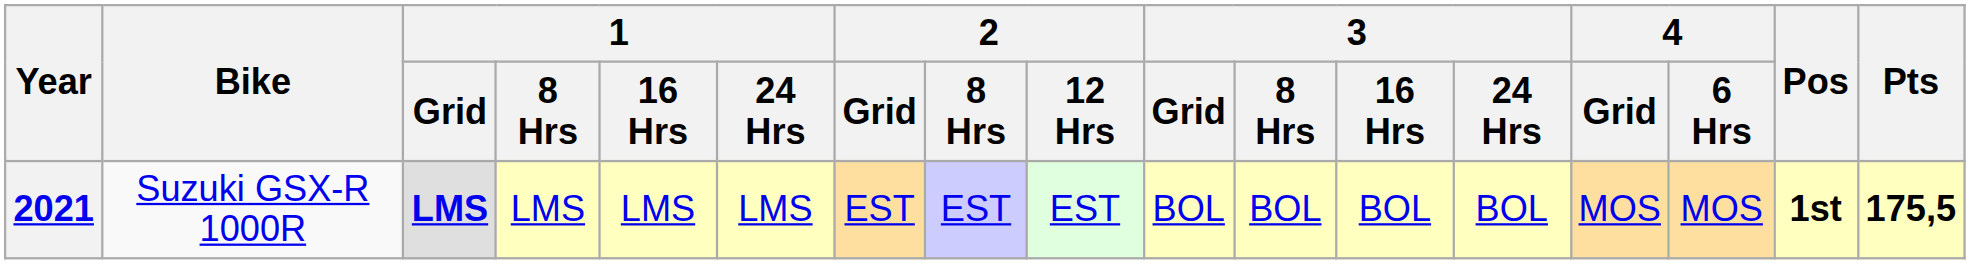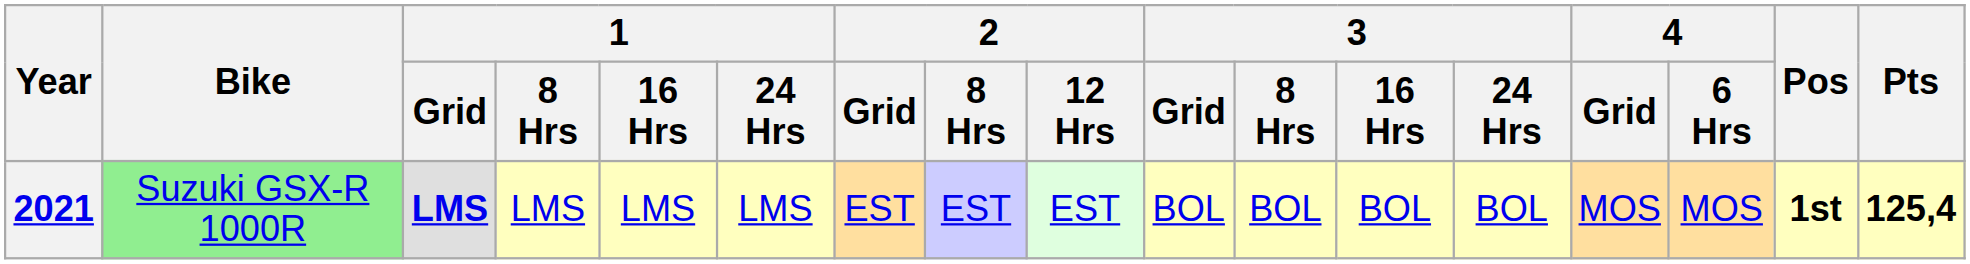 <table class="wikitable" style="text-align:center">
 <tr>
 <th rowspan=2>Year</th>
 <th rowspan=2>Bike</th>
 <th colspan=4>1</th>
 <th colspan=3>2</th>
 <th colspan=4>3</th>
 <th colspan=2>4</th>
 <th rowspan=2>Pos</th>
 <th rowspan=2>Pts</th>
 </tr>
 <tr>
 <th>Grid</th>
 <th>8 Hrs</th>
 <th>16 Hrs</th>
 <th>24 Hrs</th>
 <th>Grid</th>
 <th>8 Hrs</th>
 <th>12 Hrs</th>
 <th>Grid</th>
 <th>8 Hrs</th>
 <th>16 Hrs</th>
 <th>24 Hrs</th>
 <th>Grid</th>
 <th>6 Hrs</th>
 </tr>
 <tr>
 <th><a href='#'>2021</a></th>
-<td><a href='#'>Suzuki GSX-R 1000R</a></td>
+<td style="background: lightgreen;"><a href='#'>Suzuki GSX-R 1000R</a></td>
 <td style="background:#dfdfdf;"><strong><a href='#'>LMS</a><br></strong></td>
 <td style="background:#FFFFBF;"><a href='#'>LMS</a><br></td>
 <td style="background:#FFFFBF;"><a href='#'>LMS</a><br></td>
 <td style="background:#FFFFBF;"><a href='#'>LMS</a><br></td>
 <td style="background:#ffdf9f;"><a href='#'>EST</a><br></td>
 <td style="background:#ccccff;"><a href='#'>EST</a><br></td>
 <td style="background:#dfffdf;"><a href='#'>EST</a><br></td>
 <td style="background:#FFFFBF;"><a href='#'>BOL</a><br></td>
 <td style="background:#FFFFBF;"><a href='#'>BOL</a><br></td>
 <td style="background:#FFFFBF;"><a href='#'>BOL</a><br></td>
 <td style="background:#FFFFBF;"><a href='#'>BOL</a><br></td>
 <td style="background:#ffdf9f;"><a href='#'>MOS</a><br></td>
 <td style="background:#ffdf9f;"><a href='#'>MOS</a><br></td>
 <th style="background:#FFFFBF;">1st</th>
-<th style="background:#FFFFBF;">175,5</th>
+<th style="background:#FFFFBF;">125,4</th>
 </tr>
 </table>
